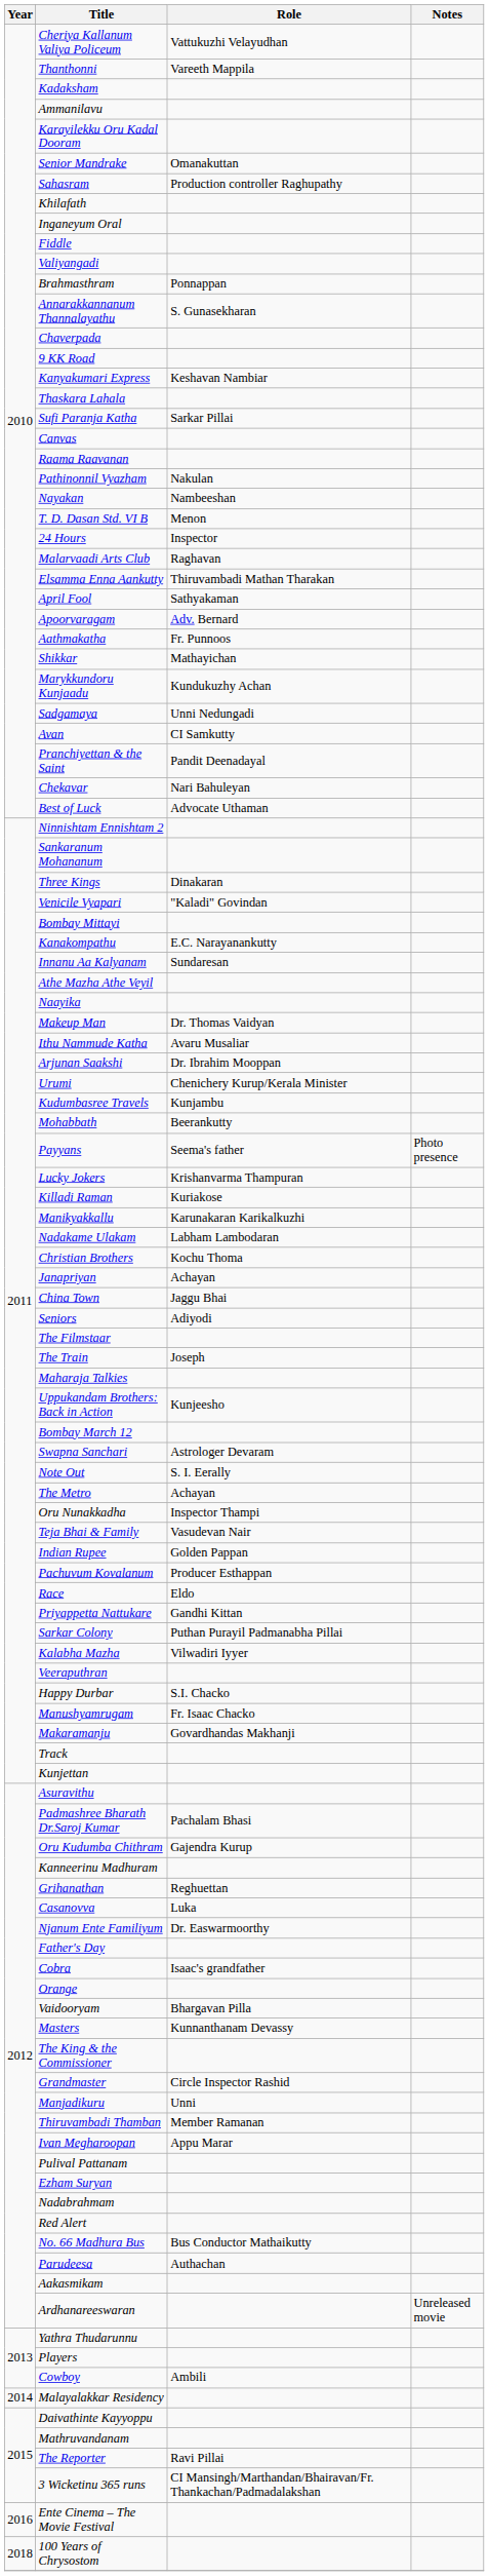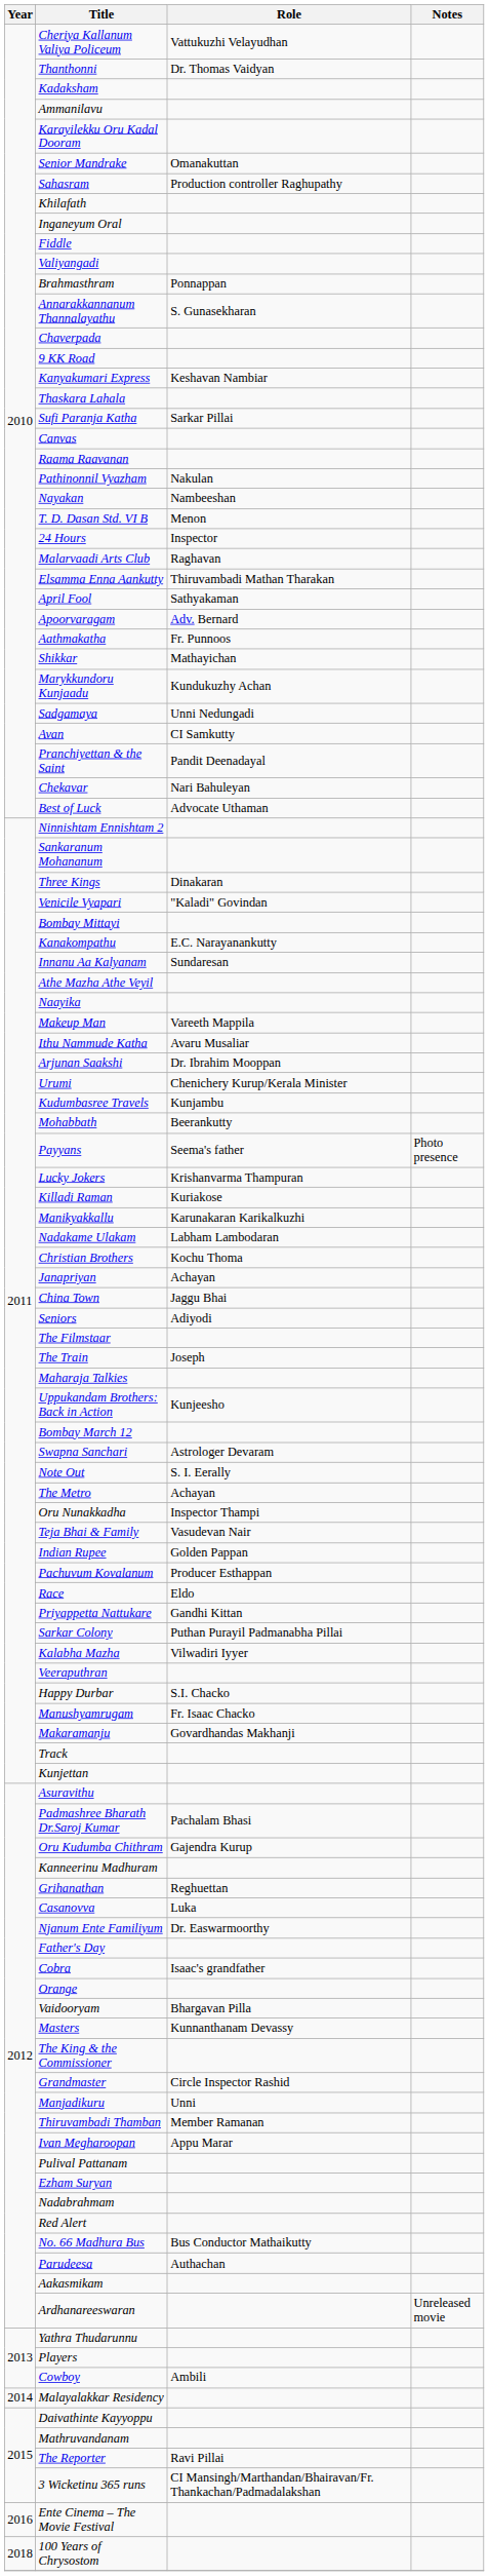 <table class="wikitable sortable">
 <tr>
 <th>Year</th>
 <th>Title</th>
 <th>Role</th>
 <th class="unsortable">Notes</th>
 </tr>
 <tr>
 <td rowspan=36>2010</td>
 <td><em><a href='#'>Cheriya Kallanum Valiya Policeum</a></em></td>
 <td>Vattukuzhi Velayudhan</td>
 <td></td>
 </tr>
 <tr>
 <td><em><a href='#'>Thanthonni</a></em></td>
-<td>Vareeth Mappila</td>
+<td>Dr. Thomas Vaidyan</td>
 <td></td>
 </tr>
 <tr>
 <td><em><a href='#'>Kadaksham</a></em></td>
 <td></td>
 <td></td>
 </tr>
 <tr>
 <td><em>Ammanilavu</em></td>
 <td></td>
 <td></td>
 </tr>
 <tr>
 <td><em><a href='#'>Karayilekku Oru Kadal Dooram</a></em></td>
 <td></td>
 <td></td>
 </tr>
 <tr>
 <td><em><a href='#'>Senior Mandrake</a></em></td>
 <td>Omanakuttan</td>
 <td></td>
 </tr>
 <tr>
 <td><em><a href='#'>Sahasram</a></em></td>
 <td>Production controller Raghupathy</td>
 <td></td>
 </tr>
 <tr>
 <td><em>Khilafath</em></td>
 <td></td>
 <td></td>
 </tr>
 <tr>
 <td><em>Inganeyum Oral</em></td>
 <td></td>
 <td></td>
 </tr>
 <tr>
 <td><em><a href='#'>Fiddle</a></em></td>
 <td></td>
 <td></td>
 </tr>
 <tr>
 <td><em><a href='#'>Valiyangadi</a></em></td>
 <td></td>
 <td></td>
 </tr>
 <tr>
 <td><em>Brahmasthram</em></td>
 <td>Ponnappan</td>
 <td></td>
 </tr>
 <tr>
 <td><em><a href='#'>Annarakkannanum Thannalayathu</a></em></td>
 <td>S. Gunasekharan</td>
 <td></td>
 </tr>
 <tr>
 <td><em><a href='#'>Chaverpada</a></em></td>
 <td></td>
 <td></td>
 </tr>
 <tr>
 <td><em><a href='#'>9 KK Road</a></em></td>
 <td></td>
 <td></td>
 </tr>
 <tr>
 <td><em><a href='#'>Kanyakumari Express</a></em></td>
 <td>Keshavan Nambiar</td>
 <td></td>
 </tr>
 <tr>
 <td><em><a href='#'>Thaskara Lahala</a></em></td>
 <td></td>
 <td></td>
 </tr>
 <tr>
 <td><em><a href='#'>Sufi Paranja Katha</a></em></td>
 <td>Sarkar Pillai</td>
 <td></td>
 </tr>
 <tr>
 <td><em><a href='#'>Canvas</a></em></td>
 <td></td>
 <td></td>
 </tr>
 <tr>
 <td><em><a href='#'>Raama Raavanan</a></em></td>
 <td></td>
 <td></td>
 </tr>
 <tr>
 <td><em><a href='#'>Pathinonnil Vyazham</a></em></td>
 <td>Nakulan</td>
 <td></td>
 </tr>
 <tr>
 <td><em><a href='#'>Nayakan</a></em></td>
 <td>Nambeeshan</td>
 <td></td>
 </tr>
 <tr>
 <td><em><a href='#'>T. D. Dasan Std. VI B</a></em></td>
 <td>Menon</td>
 <td></td>
 </tr>
 <tr>
 <td><em><a href='#'>24 Hours</a></em></td>
 <td>Inspector</td>
 <td></td>
 </tr>
 <tr>
 <td><em><a href='#'>Malarvaadi Arts Club</a></em></td>
 <td>Raghavan</td>
 <td></td>
 </tr>
 <tr>
 <td><em><a href='#'>Elsamma Enna Aankutty</a></em></td>
 <td>Thiruvambadi Mathan Tharakan</td>
 <td></td>
 </tr>
 <tr>
 <td><em><a href='#'>April Fool</a></em></td>
 <td>Sathyakaman</td>
 <td></td>
 </tr>
 <tr>
 <td><em><a href='#'>Apoorvaragam</a></em></td>
 <td><a href='#'>Adv.</a> Bernard</td>
 <td></td>
 </tr>
 <tr>
 <td><em><a href='#'>Aathmakatha</a></em></td>
 <td>Fr. Punnoos</td>
 <td></td>
 </tr>
 <tr>
 <td><em><a href='#'>Shikkar</a></em></td>
 <td>Mathayichan</td>
 <td></td>
 </tr>
 <tr>
 <td><em><a href='#'>Marykkundoru Kunjaadu</a></em></td>
 <td>Kundukuzhy Achan</td>
 <td></td>
 </tr>
 <tr>
 <td><em><a href='#'>Sadgamaya</a></em></td>
 <td>Unni Nedungadi</td>
 <td></td>
 </tr>
 <tr>
 <td><em><a href='#'>Avan</a></em></td>
 <td>CI Samkutty</td>
 <td></td>
 </tr>
 <tr>
 <td><em><a href='#'>Pranchiyettan & the Saint</a></em></td>
 <td>Pandit Deenadayal</td>
 <td></td>
 </tr>
 <tr>
 <td><em><a href='#'>Chekavar</a></em></td>
 <td>Nari Bahuleyan</td>
 <td></td>
 </tr>
 <tr>
 <td><em><a href='#'>Best of Luck</a></em></td>
 <td>Advocate Uthaman</td>
 <td></td>
 </tr>
 <tr>
 <td rowspan=46>2011</td>
 <td><em><a href='#'>Ninnishtam Ennishtam 2</a></em></td>
 <td></td>
 <td></td>
 </tr>
 <tr>
 <td><em><a href='#'>Sankaranum Mohananum</a></em></td>
 <td></td>
 <td></td>
 </tr>
 <tr>
 <td><em><a href='#'>Three Kings</a></em></td>
 <td>Dinakaran</td>
 <td></td>
 </tr>
 <tr>
 <td><em><a href='#'>Venicile Vyapari</a></em></td>
 <td>"Kaladi" Govindan</td>
 <td></td>
 </tr>
 <tr>
 <td><em><a href='#'>Bombay Mittayi</a></em></td>
 <td></td>
 <td></td>
 </tr>
 <tr>
 <td><em><a href='#'>Kanakompathu</a></em></td>
 <td>E.C. Narayanankutty</td>
 <td></td>
 </tr>
 <tr>
 <td><em><a href='#'>Innanu Aa Kalyanam</a></em></td>
 <td>Sundaresan</td>
 <td></td>
 </tr>
 <tr>
 <td><em><a href='#'>Athe Mazha Athe Veyil</a></em></td>
 <td></td>
 <td></td>
 </tr>
 <tr>
 <td><em><a href='#'>Naayika</a></em></td>
 <td></td>
 <td></td>
 </tr>
 <tr>
 <td><em><a href='#'>Makeup Man</a></em></td>
-<td>Dr. Thomas Vaidyan</td>
+<td>Vareeth Mappila</td>
 <td></td>
 </tr>
 <tr>
 <td><em><a href='#'>Ithu Nammude Katha</a></em></td>
 <td>Avaru Musaliar</td>
 <td></td>
 </tr>
 <tr>
 <td><em><a href='#'>Arjunan Saakshi</a></em></td>
 <td>Dr. Ibrahim Mooppan</td>
 <td></td>
 </tr>
 <tr>
 <td><em><a href='#'>Urumi</a></em></td>
 <td>Chenichery Kurup/Kerala Minister</td>
 <td></td>
 </tr>
 <tr>
 <td><em><a href='#'>Kudumbasree Travels</a></em></td>
 <td>Kunjambu</td>
 <td></td>
 </tr>
 <tr>
 <td><em><a href='#'>Mohabbath</a></em></td>
 <td>Beerankutty</td>
 <td></td>
 </tr>
 <tr>
 <td><em><a href='#'>Payyans</a></em></td>
 <td>Seema's father</td>
 <td>Photo presence</td>
 </tr>
 <tr>
 <td><em><a href='#'>Lucky Jokers</a></em></td>
 <td>Krishanvarma Thampuran</td>
 <td></td>
 </tr>
 <tr>
 <td><em><a href='#'>Killadi Raman</a></em></td>
 <td>Kuriakose</td>
 <td></td>
 </tr>
 <tr>
 <td><em><a href='#'>Manikyakkallu</a></em></td>
 <td>Karunakaran Karikalkuzhi</td>
 <td></td>
 </tr>
 <tr>
 <td><em><a href='#'>Nadakame Ulakam</a></em></td>
 <td>Labham Lambodaran</td>
 <td></td>
 </tr>
 <tr>
 <td><em><a href='#'>Christian Brothers</a></em></td>
 <td>Kochu Thoma</td>
 <td></td>
 </tr>
 <tr>
 <td><em><a href='#'>Janapriyan</a></em></td>
 <td>Achayan</td>
 <td></td>
 </tr>
 <tr>
 <td><em><a href='#'>China Town</a></em></td>
 <td>Jaggu Bhai</td>
 <td></td>
 </tr>
 <tr>
 <td><em><a href='#'>Seniors</a></em></td>
 <td>Adiyodi</td>
 <td></td>
 </tr>
 <tr>
 <td><em><a href='#'>The Filmstaar</a></em></td>
 <td></td>
 <td></td>
 </tr>
 <tr>
 <td><em><a href='#'>The Train</a></em></td>
 <td>Joseph</td>
 <td></td>
 </tr>
 <tr>
 <td><em><a href='#'>Maharaja Talkies</a></em></td>
 <td></td>
 <td></td>
 </tr>
 <tr>
 <td><em><a href='#'>Uppukandam Brothers: Back in Action</a></em></td>
 <td>Kunjeesho</td>
 <td></td>
 </tr>
 <tr>
 <td><em><a href='#'>Bombay March 12</a></em></td>
 <td></td>
 <td></td>
 </tr>
 <tr>
 <td><em><a href='#'>Swapna Sanchari</a></em></td>
 <td>Astrologer Devaram</td>
 <td></td>
 </tr>
 <tr>
 <td><em><a href='#'>Note Out</a></em></td>
 <td>S. I. Eerally</td>
 <td></td>
 </tr>
 <tr>
 <td><em><a href='#'>The Metro</a></em></td>
 <td>Achayan</td>
 <td></td>
 </tr>
 <tr>
 <td><em>Oru Nunakkadha</em></td>
 <td>Inspector Thampi</td>
 <td></td>
 </tr>
 <tr>
 <td><em><a href='#'>Teja Bhai & Family</a></em></td>
 <td>Vasudevan Nair</td>
 <td></td>
 </tr>
 <tr>
 <td><em><a href='#'>Indian Rupee</a></em></td>
 <td>Golden Pappan</td>
 <td></td>
 </tr>
 <tr>
 <td><em><a href='#'>Pachuvum Kovalanum</a></em></td>
 <td>Producer Esthappan</td>
 <td></td>
 </tr>
 <tr>
 <td><em><a href='#'>Race</a></em></td>
 <td>Eldo</td>
 <td></td>
 </tr>
 <tr>
 <td><em><a href='#'>Priyappetta Nattukare</a></em></td>
 <td>Gandhi Kittan</td>
 <td></td>
 </tr>
 <tr>
 <td><em><a href='#'>Sarkar Colony</a></em></td>
 <td>Puthan Purayil Padmanabha Pillai</td>
 <td></td>
 </tr>
 <tr>
 <td><em><a href='#'>Kalabha Mazha</a></em></td>
 <td>Vilwadiri Iyyer</td>
 <td></td>
 </tr>
 <tr>
 <td><em><a href='#'>Veeraputhran</a></em></td>
 <td></td>
 <td></td>
 </tr>
 <tr>
 <td><em>Happy Durbar</em></td>
 <td>S.I. Chacko</td>
 <td></td>
 </tr>
 <tr>
 <td><em><a href='#'>Manushyamrugam</a></em></td>
 <td>Fr. Isaac Chacko</td>
 <td></td>
 </tr>
 <tr>
 <td><em><a href='#'>Makaramanju</a></em></td>
 <td>Govardhandas Makhanji</td>
 <td></td>
 </tr>
 <tr>
 <td><em>Track</em></td>
 <td></td>
 <td></td>
 </tr>
 <tr>
 <td><em>Kunjettan</em></td>
 <td></td>
 <td></td>
 </tr>
 <tr>
 <td rowspan=25>2012</td>
 <td><em><a href='#'>Asuravithu</a></em></td>
 <td></td>
 <td></td>
 </tr>
 <tr>
 <td><em><a href='#'>Padmashree Bharath Dr.Saroj Kumar</a></em></td>
 <td>Pachalam Bhasi</td>
 <td></td>
 </tr>
 <tr>
 <td><em><a href='#'>Oru Kudumba Chithram</a></em></td>
 <td>Gajendra Kurup</td>
 <td></td>
 </tr>
 <tr>
 <td><em>Kanneerinu Madhuram</em></td>
 <td></td>
 <td></td>
 </tr>
 <tr>
 <td><em><a href='#'>Grihanathan</a></em></td>
 <td>Reghuettan</td>
 <td></td>
 </tr>
 <tr>
 <td><em><a href='#'>Casanovva</a></em></td>
 <td>Luka</td>
 <td></td>
 </tr>
 <tr>
 <td><em><a href='#'>Njanum Ente Familiyum</a></em></td>
 <td>Dr. Easwarmoorthy</td>
 <td></td>
 </tr>
 <tr>
 <td><em><a href='#'>Father's Day</a></em></td>
 <td></td>
 <td></td>
 </tr>
 <tr>
 <td><em><a href='#'>Cobra</a></em></td>
 <td>Isaac's grandfather</td>
 <td></td>
 </tr>
 <tr>
 <td><em><a href='#'>Orange</a></em></td>
 <td></td>
 <td></td>
 </tr>
 <tr>
 <td><em>Vaidooryam</em></td>
 <td>Bhargavan Pilla</td>
 <td></td>
 </tr>
 <tr>
 <td><em><a href='#'>Masters</a></em></td>
 <td>Kunnanthanam Devassy</td>
 <td></td>
 </tr>
 <tr>
 <td><em><a href='#'>The King & the Commissioner</a></em></td>
 <td></td>
 <td></td>
 </tr>
 <tr>
 <td><em><a href='#'>Grandmaster</a></em></td>
 <td>Circle Inspector Rashid</td>
 <td></td>
 </tr>
 <tr>
 <td><em><a href='#'>Manjadikuru</a></em></td>
 <td>Unni</td>
 <td></td>
 </tr>
 <tr>
 <td><em><a href='#'>Thiruvambadi Thamban</a></em></td>
 <td>Member Ramanan</td>
 <td></td>
 </tr>
 <tr>
 <td><em><a href='#'>Ivan Megharoopan</a></em></td>
 <td>Appu Marar</td>
 <td></td>
 </tr>
 <tr>
 <td><em>Pulival Pattanam</em></td>
 <td></td>
 <td></td>
 </tr>
 <tr>
 <td><em><a href='#'>Ezham Suryan</a></em></td>
 <td></td>
 <td></td>
 </tr>
 <tr>
 <td><em>Nadabrahmam</em></td>
 <td></td>
 <td></td>
 </tr>
 <tr>
 <td><em>Red Alert</em></td>
 <td></td>
 <td></td>
 </tr>
 <tr>
 <td><em><a href='#'>No. 66 Madhura Bus</a></em></td>
 <td>Bus Conductor Mathaikutty</td>
 <td></td>
 </tr>
 <tr>
 <td><em><a href='#'>Parudeesa</a></em></td>
 <td>Authachan</td>
 <td></td>
 </tr>
 <tr>
 <td><em>Aakasmikam</em></td>
 <td></td>
 <td></td>
 </tr>
 <tr>
 <td><em>Ardhanareeswaran</em></td>
 <td></td>
 <td>Unreleased movie</td>
 </tr>
 <tr>
 <td rowspan=3>2013</td>
 <td><em>Yathra Thudarunnu</em></td>
 <td></td>
 <td></td>
 </tr>
 <tr>
 <td><em>Players</em></td>
 <td></td>
 <td></td>
 </tr>
 <tr>
 <td><em><a href='#'>Cowboy</a></em></td>
 <td>Ambili</td>
 <td></td>
 </tr>
 <tr>
 <td>2014</td>
 <td><em>Malayalakkar Residency</em></td>
 <td></td>
 <td></td>
 </tr>
 <tr>
 <td rowspan=4>2015</td>
 <td><em>Daivathinte Kayyoppu</em></td>
 <td></td>
 <td></td>
 </tr>
 <tr>
 <td><em>Mathruvandanam</em></td>
 <td></td>
 <td></td>
 </tr>
 <tr>
 <td><em><a href='#'>The Reporter</a></em></td>
 <td>Ravi Pillai</td>
 <td></td>
 </tr>
 <tr>
 <td><em>3 Wicketinu 365 runs</em></td>
 <td>CI Mansingh/Marthandan/Bhairavan/Fr. Thankachan/Padmadalakshan</td>
 <td></td>
 </tr>
 <tr>
 <td>2016</td>
 <td><em>Ente Cinema – The Movie Festival</em></td>
 <td></td>
 <td></td>
 </tr>
 <tr>
 <td>2018</td>
 <td><em>100 Years of Chrysostom</em></td>
 <td></td>
 <td></td>
 </tr>
 <tr>
 </tr>
 </table>
